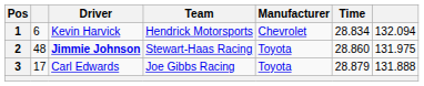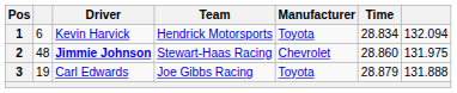 <table class="wikitable" style="font-size:95%">
 <tr>
 <th>Pos</th>
 <th></th>
 <th>Driver</th>
 <th>Team</th>
 <th>Manufacturer</th>
 <th>Time</th>
 <th></th>
 </tr>
 <tr>
 <th>1</th>
 <td>6</td>
 <td><a href='#'>Kevin Harvick</a></td>
 <td><a href='#'>Hendrick Motorsports</a></td>
-<td><a href='#'>Chevrolet</a></td>
+<td><a href='#'>Toyota</a></td>
 <td>28.834</td>
 <td>132.094</td>
 </tr>
 <tr>
 <th>2</th>
 <td>48</td>
 <td><strong><a href='#'>Jimmie Johnson</a></strong></td>
 <td><a href='#'>Stewart-Haas Racing</a></td>
-<td><a href='#'>Toyota</a></td>
+<td><a href='#'>Chevrolet</a></td>
 <td>28.860</td>
 <td>131.975</td>
 </tr>
 <tr>
 <th>3</th>
-<td>17</td>
+<td>19</td>
 <td><a href='#'>Carl Edwards</a></td>
 <td><a href='#'>Joe Gibbs Racing</a></td>
 <td><a href='#'>Toyota</a></td>
 <td>28.879</td>
 <td>131.888</td>
 </tr>
 <tr>
 <th colspan="7"></th>
 </tr>
 </table>
